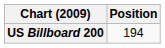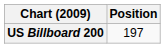 <table class="wikitable sortable plainrowheaders" style="text-align:center">
 <tr>
 <th scope="col">Chart (2009)</th>
 <th scope="col">Position</th>
 </tr>
 <tr>
 <th scope="row">US <em>Billboard</em> 200</th>
-<td>194</td>
+<td>197</td>
 </tr>
 </table>
